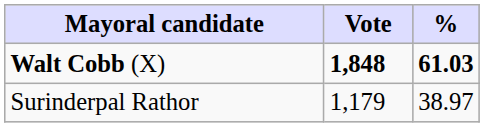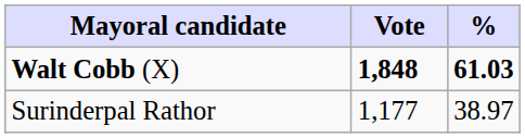 <table class="wikitable">
 <tr>
 <th style="background:#ddf;" width="200px">Mayoral candidate</th>
 <th style="background:#ddf;" width="50px">Vote</th>
 <th style="background:#ddf;" width="30px">%</th>
 </tr>
 <tr>
 <td><strong>Walt Cobb</strong> (X)</td>
 <td><strong>1,848</strong></td>
 <td><strong>61.03</strong></td>
 </tr>
 <tr>
 <td>Surinderpal Rathor</td>
-<td>1,179</td>
+<td>1,177</td>
 <td>38.97</td>
 </tr>
 </table>
